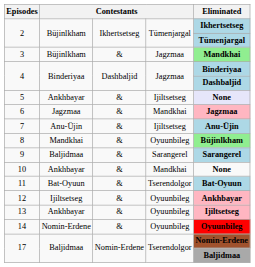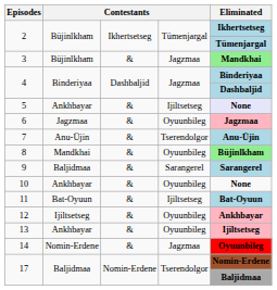 <table class="wikitable" style="text-align:center; font-size:75%;">
 <tr>
 <th>Episodes</th>
 <th colspan="3">Contestants</th>
 <th>Eliminated</th>
 </tr>
 <tr>
 <td rowspan="2">2</td>
 <td rowspan="2">Büjinlkham</td>
 <td rowspan="2">Ikhertsetseg</td>
 <td rowspan="2">Tümenjargal</td>
 <td style="background:lightblue;"><strong>Ikhertsetseg</strong></td>
 </tr>
 <tr>
 <td style="background:lightblue;"><strong>Tümenjargal</strong></td>
 </tr>
 <tr>
 <td>3</td>
 <td>Büjinlkham</td>
 <td>&</td>
 <td>Jagzmaa</td>
 <td style="background:lightgreen;"><strong>Mandkhai</strong></td>
 </tr>
 <tr>
 <td rowspan="2">4</td>
 <td rowspan="2">Binderiyaa</td>
 <td rowspan="2">Dashbaljid</td>
 <td rowspan="2">Jagzmaa</td>
 <td style="background:lightblue;"><strong>Binderiyaa</strong></td>
 </tr>
 <tr>
 <td style="background:lightblue;"><strong>Dashbaljid</strong></td>
 </tr>
 <tr>
 <td>5</td>
 <td>Ankhbayar</td>
 <td>&</td>
 <td>Ijiltsetseg</td>
 <td style="background: lavender;"><strong>None</strong></td>
 </tr>
 <tr>
 <td>6</td>
 <td>Jagzmaa</td>
 <td>&</td>
-<td>Mandkhai</td>
+<td>Oyuunbileg</td>
 <td style="background:lightpink;"><strong>Jagzmaa</strong></td>
 </tr>
 <tr>
 <td>7</td>
 <td>Anu-Üjin</td>
 <td>&</td>
-<td>Ijiltsetseg</td>
+<td>Tserendolgor</td>
 <td style="background:lightblue;"><strong>Anu-Üjin</strong></td>
 </tr>
 <tr>
 <td>8</td>
 <td>Mandkhai</td>
 <td>&</td>
 <td>Oyuunbileg</td>
 <td style="background:lightgreen;"><strong>Büjinlkham</strong></td>
 </tr>
 <tr>
 <td>9</td>
 <td>Baljidmaa</td>
 <td>&</td>
 <td>Sarangerel</td>
 <td style="background:lightblue;"><strong>Sarangerel</strong></td>
 </tr>
 <tr>
 <td>10</td>
 <td>Ankhbayar</td>
 <td>&</td>
-<td>Mandkhai</td>
+<td>Oyuunbileg</td>
 <td><strong>None</strong></td>
 </tr>
 <tr>
 <td>11</td>
 <td>Bat-Oyuun</td>
 <td>&</td>
-<td>Tserendolgor</td>
+<td>Ijiltsetseg</td>
 <td style="background:lightblue;"><strong>Bat-Oyuun</strong></td>
 </tr>
 <tr>
 <td>12</td>
 <td>Ijiltsetseg</td>
 <td>&</td>
 <td>Oyuunbileg</td>
 <td style="background:lightpink;"><strong>Ankhbayar</strong></td>
 </tr>
 <tr>
 <td>13</td>
 <td>Ankhbayar</td>
 <td>&</td>
 <td>Oyuunbileg</td>
 <td style="background:lightpink;"><strong>Ijiltsetseg</strong></td>
 </tr>
 <tr>
 <td>14</td>
 <td>Nomin-Erdene</td>
 <td>&</td>
-<td>Oyuunbileg</td>
+<td>Jagzmaa</td>
 <td style="background:red;"><strong>Oyuunbileg</strong></td>
 </tr>
 <tr>
 <td rowspan="2">17</td>
 <td rowspan="2">Baljidmaa</td>
 <td rowspan="2">Nomin-Erdene</td>
 <td rowspan="2">Tserendolgor</td>
 <td style="background:sienna;"><strong>Nomin-Erdene</strong></td>
 </tr>
 <tr>
 <td style="background:darkgrey;"><strong>Baljidmaa</strong></td>
 </tr>
 </table>
